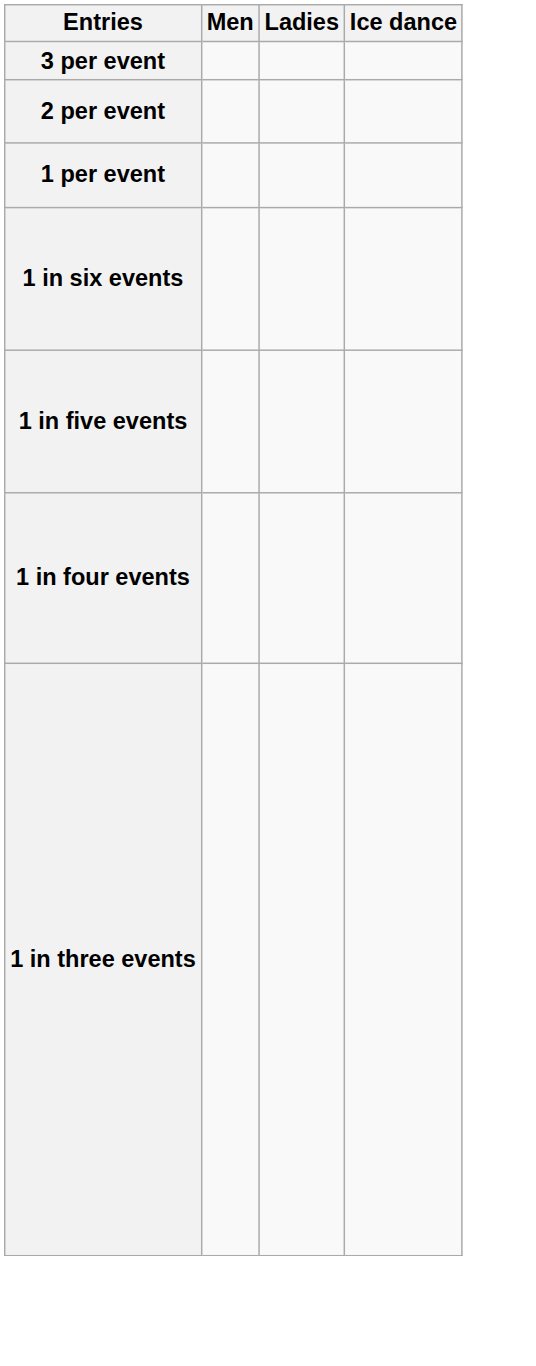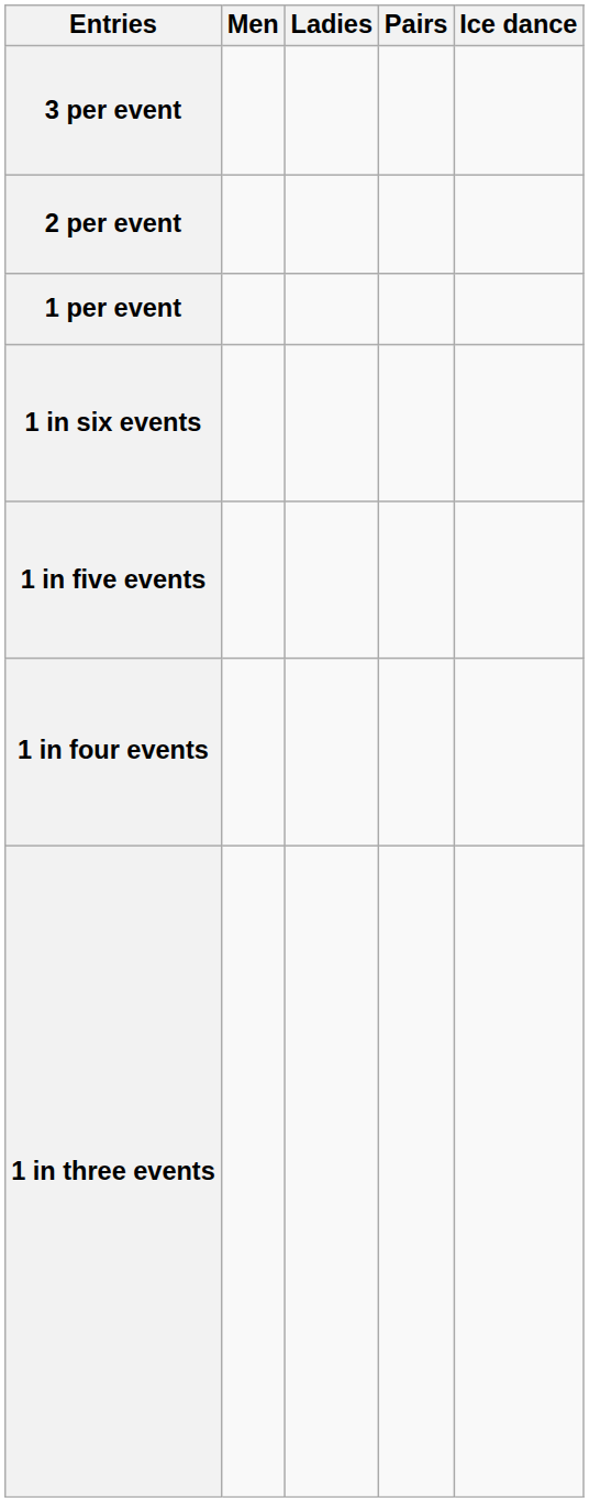 <table class="wikitable">
 <tr>
 <th>Entries</th>
 <th>Men</th>
 <th>Ladies</th>
+<th>Pairs</th>
 <th>Ice dance</th>
 </tr>
 <tr>
 <th>3 per event</th>
 <td></td>
 <td></td>
+<td> <br>  <br>  <br>  <br> </td>
 <td></td>
 </tr>
 <tr>
 <th>2 per event</th>
 <td valign="top"> <br>  <br> </td>
 <td valign="top"> <br>  <br> </td>
+<td valign="top"> <br>  <br>  <br> </td>
 <td valign="top"> <br>  <br> </td>
 </tr>
 <tr>
 <th>1 per event</th>
 <td valign="top"> <br>  <br> </td>
 <td valign="top"> <br>  <br> </td>
+<td></td>
 <td valign="top"> <br>  <br> </td>
 </tr>
 <tr>
 <th>1 in six events</th>
 <td valign="top"> <br>  <br>  <br>  <br>  <br> </td>
 <td valign="top"> <br>  <br>  <br>  <br>  <br> </td>
+<td valign="top"></td>
 <td valign="top"> <br>  <br>  <br>  <br>  <br> </td>
 </tr>
 <tr>
 <th>1 in five events</th>
 <td valign="top"> <br>  <br>  <br> </td>
 <td valign="top"> <br>  <br>  <br>  <br>  <br> </td>
+<td valign="top"></td>
 <td valign="top"> <br>  <br> </td>
 </tr>
 <tr>
 <th>1 in four events</th>
 <td valign="top"> <br>  <br>  <br>  <br>  <br> </td>
 <td valign="top"> <br>  <br>  <br>  <br>  <br> </td>
+<td valign="top"></td>
 <td valign="top"> <br>  <br>  <br>  <br>  <br>  <br> </td>
 </tr>
 <tr>
 <th>1 in three events</th>
 <td valign="top"> <br>  <br>  <br>  <br>  <br>  <br>  <br>  <br>  <br>  <br>  <br>  <br>  <br>  <br>  <br> </td>
 <td valign="top"> <br>  <br>  <br>  <br>  <br>  <br>  <br>  <br>  <br>  <br>  <br>  <br>  <br>  <br>  <br>  <br>  <br>  <br>  <br>  <br>  <br>  <br> </td>
+<td valign="top"></td>
 <td valign="top"> <br>  <br> </td>
 </tr>
 </table>
